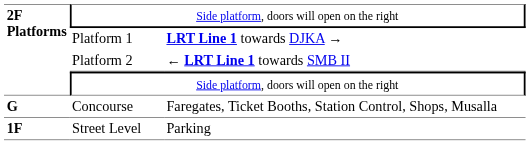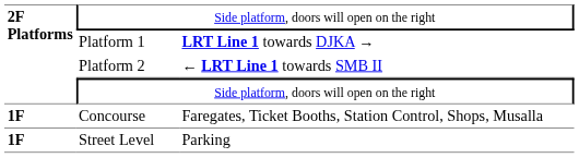 <table table border=0 cellspacing=0 cellpadding=3>
 <tr>
 <td style="border-top:solid 1px gray;border-bottom:solid 1px gray;" rowspan=4 valign=top><strong>2F<br>Platforms</strong></td>
 <td style="border-top:solid 1px gray;border-right:solid 2px black;border-left:solid 2px black;border-bottom:solid 2px black;text-align:center;" colspan=2><small><a href='#'>Side platform</a>, doors will open on the right</small></td>
 </tr>
 <tr>
 <td>Platform 1</td>
 <td> <a href='#'><strong>LRT Line 1</strong></a> towards <a href='#'>DJKA</a> →</td>
 </tr>
 <tr>
 <td style="border-bottom:solid 1px gray;">Platform 2</td>
 <td style="border-bottom:solid 1px gray;">←  <a href='#'><strong>LRT Line 1</strong></a> towards <a href='#'>SMB II</a></td>
 </tr>
 <tr>
 <td style="border-top:solid 2px black;border-right:solid 2px black;border-left:solid 2px black;border-bottom:solid 1px gray;text-align:center;" colspan=2><small><a href='#'>Side platform</a>, doors will open on the right</small></td>
 </tr>
 <tr>
-<td style="border-bottom:solid 1px gray;" width=50 valign=top><strong>G</strong></td>
+<td style="border-bottom:solid 1px gray;" width=50 valign=top><strong>1F</strong></td>
 <td style="border-bottom:solid 1px gray;" width=100 valign=top>Concourse</td>
 <td style="border-bottom:solid 1px gray;" width=400 valign=top>Faregates, Ticket Booths, Station Control, Shops, Musalla</td>
 </tr>
 <tr>
 <td style="border-bottom:solid 1px gray;" width=50 valign=top><strong>1F</strong></td>
 <td style="border-bottom:solid 1px gray;" width=100 valign=top>Street Level</td>
 <td style="border-bottom:solid 1px gray;" width=100 valign=top>Parking <em></em></td>
 </tr>
 </table>
